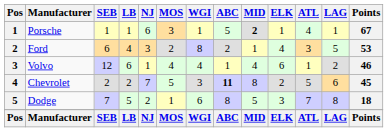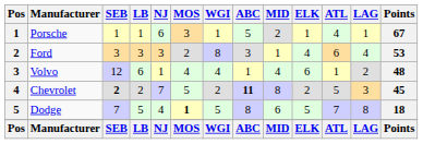 <table class="wikitable" style="font-size:85%; text-align:center">
 <tr style="background:#f9f9f9" valign="top">
 <th valign="middle">Pos</th>
 <th valign="middle">Manufacturer</th>
 <th><a href='#'>SEB</a></th>
 <th><a href='#'>LB</a></th>
 <th><a href='#'>NJ</a></th>
 <th><a href='#'>MOS</a></th>
 <th><a href='#'>WGI</a></th>
 <th><a href='#'>ABC</a></th>
 <th><a href='#'>MID</a></th>
 <th><a href='#'>ELK</a></th>
 <th><a href='#'>ATL</a></th>
 <th><a href='#'>LAG</a></th>
 <th valign="middle">Points</th>
 </tr>
 <tr>
 <th>1</th>
 <td align="left"> <a href='#'>Porsche</a></td>
 <td style="background:#ffffbf;">1</td>
 <td style="background:#ffffbf;">1</td>
 <td style="background:#dfffdf;">6</td>
 <td style="background:#ffdf9f;">3</td>
 <td style="background:#ffffbf;">1</td>
 <td style="background:#dfffdf;">5</td>
-<td style="background:#dfdfdf;"><strong>2</strong></td>
+<td style="background:#dfdfdf;">2</td>
 <td style="background:#ffffbf;">1</td>
 <td style="background:#dfffdf;">4</td>
 <td style="background:#ffffbf;">1</td>
 <th>67</th>
 </tr>
 <tr>
 <th>2</th>
 <td align="left"> <a href='#'>Ford</a></td>
-<td style="background:#ffdf9f;">6</td>
-<td style="background:#ffdf9f;">4</td>
+<td style="background:#ffdf9f;">3</td>
+<td style="background:#ffdf9f;">3</td>
 <td style="background:#ffdf9f;">3</td>
 <td style="background:#dfdfdf;">2</td>
 <td style="background:#cfcfff;">8</td>
-<td style="background:#dfdfdf;">2</td>
+<td style="background:#dfdfdf;">3</td>
 <td style="background:#ffffbf;">1</td>
 <td style="background:#dfffdf;">4</td>
-<td style="background:#ffdf9f;">3</td>
-<td style="background:#dfffdf;">5</td>
+<td style="background:#ffdf9f;">6</td>
+<td style="background:#dfffdf;">4</td>
 <th>53</th>
 </tr>
 <tr>
 <th>3</th>
 <td align="left"> <a href='#'>Volvo</a></td>
 <td style="background:#cfcfff;">12</td>
 <td style="background:#dfffdf;">6</td>
 <td style="background:#ffffbf;">1</td>
 <td style="background:#dfffdf;">4</td>
 <td style="background:#dfffdf;">4</td>
 <td style="background:#ffffbf;">1</td>
 <td style="background:#dfffdf;">4</td>
 <td style="background:#dfffdf;">6</td>
 <td style="background:#ffffbf;">1</td>
 <td style="background:#dfdfdf;">2</td>
-<th>46</th>
+<th>48</th>
 </tr>
 <tr>
 <th>4</th>
 <td align="left"> <a href='#'>Chevrolet</a></td>
-<td style="background:#dfdfdf;">2</td>
+<td style="background:#dfdfdf;"><strong>2</strong></td>
 <td style="background:#dfdfdf;">2</td>
 <td style="background:#cfcfff;">7</td>
 <td style="background:#dfffdf;">5</td>
-<td style="background:#dfdfdf;">3</td>
+<td style="background:#dfdfdf;">2</td>
 <td style="background:#cfcfff;"><strong>11</strong></td>
 <td style="background:#cfcfff;">8</td>
 <td style="background:#dfdfdf;">2</td>
 <td style="background:#dfdfdf;">5</td>
-<td style="background:#ffdf9f;">6</td>
+<td style="background:#ffdf9f;">3</td>
 <th>45</th>
 </tr>
 <tr>
 <th>5</th>
 <td align="left"> <a href='#'>Dodge</a></td>
 <td style="background:#cfcfff;">7</td>
 <td style="background:#dfffdf;">5</td>
-<td style="background:#dfffdf;">2</td>
-<td style="background:#ffffbf;">1</td>
+<td style="background:#dfffdf;">4</td>
+<td style="background:#ffffbf;"><strong>1</strong></td>
+<td style="background:#dfffdf;">5</td>
+<td style="background:#cfcfff;">8</td>
 <td style="background:#dfffdf;">6</td>
-<td style="background:#cfcfff;">8</td>
 <td style="background:#dfffdf;">5</td>
-<td style="background:#dfffdf;">3</td>
 <td style="background:#cfcfff;">7</td>
 <td style="background:#cfcfff;">8</td>
 <th>18</th>
 </tr>
 <tr>
 </tr>
 <tr style="background:#f9f9f9" valign="top">
 <th valign="middle">Pos</th>
 <th valign="middle">Manufacturer</th>
 <th><a href='#'>SEB</a></th>
 <th><a href='#'>LB</a></th>
 <th><a href='#'>NJ</a></th>
 <th><a href='#'>MOS</a></th>
 <th><a href='#'>WGI</a></th>
 <th><a href='#'>ABC</a></th>
 <th><a href='#'>MID</a></th>
 <th><a href='#'>ELK</a></th>
 <th><a href='#'>ATL</a></th>
 <th><a href='#'>LAG</a></th>
 <th valign="middle">Points</th>
 </tr>
 </table>
